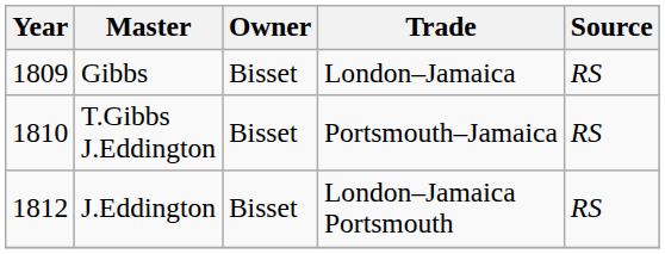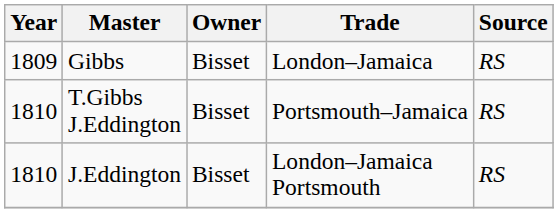 <table class=" wikitable">
 <tr>
 <th>Year</th>
 <th>Master</th>
 <th>Owner</th>
 <th>Trade</th>
 <th>Source</th>
 </tr>
 <tr>
 <td>1809</td>
 <td>Gibbs</td>
 <td>Bisset</td>
 <td>London–Jamaica</td>
 <td><em>RS</em></td>
 </tr>
 <tr>
 <td>1810</td>
 <td>T.Gibbs<br>J.Eddington</td>
 <td>Bisset</td>
 <td>Portsmouth–Jamaica</td>
 <td><em>RS</em></td>
 </tr>
 <tr>
-<td>1812</td>
+<td>1810</td>
 <td>J.Eddington</td>
 <td>Bisset</td>
 <td>London–Jamaica<br>Portsmouth</td>
 <td><em>RS</em></td>
 </tr>
 <tr>
 </tr>
 </table>
